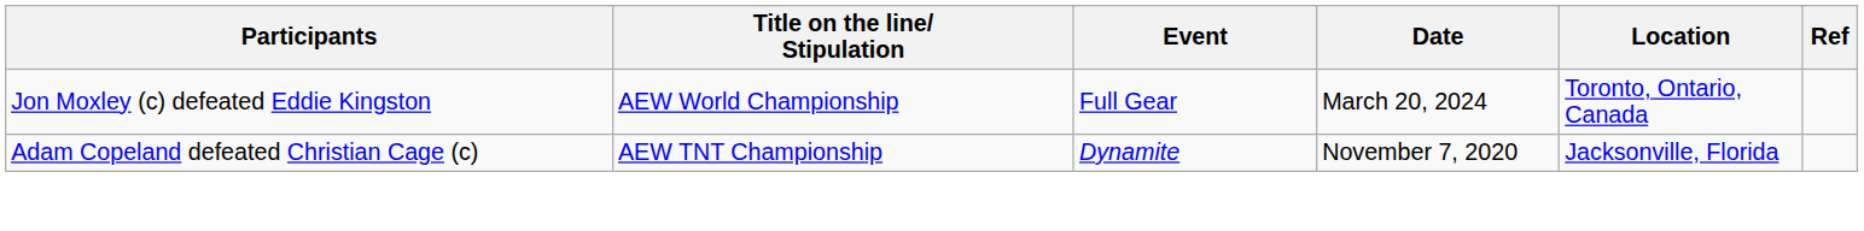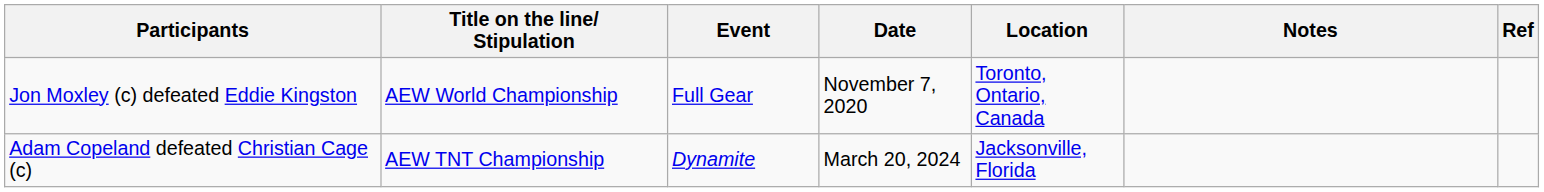 <table class="wikitable">
 <tr>
 <th width=25%>Participants</th>
 <th width=19%>Title on the line/<br>Stipulation</th>
 <th width=10%>Event</th>
 <th width=10%>Date</th>
 <th width=10%>Location</th>
+<th width=25%>Notes</th>
 <th width=1%>Ref</th>
 </tr>
 <tr>
 <td><a href='#'>Jon Moxley</a> (c) defeated <a href='#'>Eddie Kingston</a></td>
 <td><a href='#'>AEW World Championship</a></td>
 <td><a href='#'>Full Gear</a></td>
-<td>March 20, 2024</td>
+<td>November 7, 2020</td>
 <td><a href='#'>Toronto, Ontario, Canada</a></td>
+<td></td>
 <td></td>
 </tr>
 <tr>
 <td><a href='#'>Adam Copeland</a> defeated <a href='#'>Christian Cage</a> (c)</td>
 <td><a href='#'>AEW TNT Championship</a></td>
 <td><a href='#'><em>Dynamite</em></a></td>
-<td>November 7, 2020</td>
+<td>March 20, 2024</td>
 <td><a href='#'>Jacksonville, Florida</a></td>
+<td></td>
 <td></td>
 </tr>
 </table>
